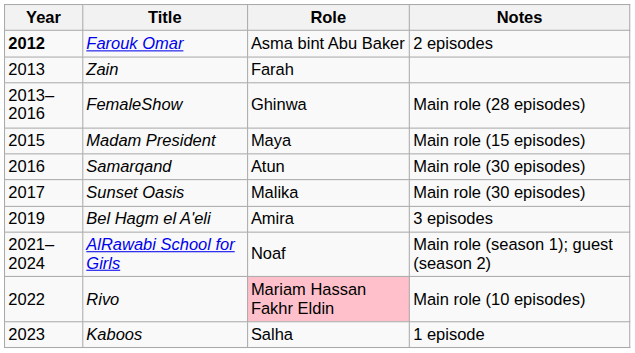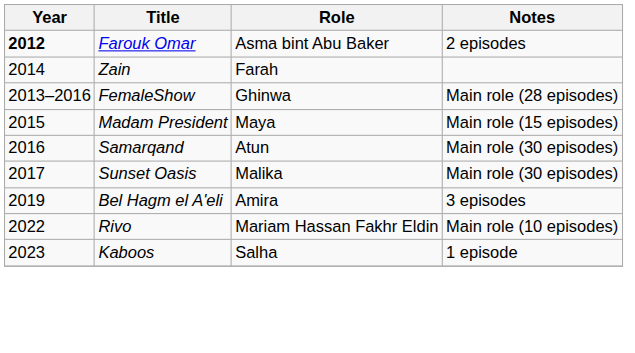 <table class="wikitable sortable">
 <tr>
 <th>Year</th>
 <th>Title</th>
 <th>Role</th>
 <th class="unsortable">Notes</th>
 </tr>
 <tr>
 <td><strong>2012</strong></td>
 <td><em><a href='#'>Farouk Omar</a></em></td>
 <td>Asma bint Abu Baker</td>
 <td>2 episodes</td>
 </tr>
 <tr>
-<td>2013</td>
+<td>2014</td>
 <td><em>Zain</em></td>
 <td>Farah</td>
 <td></td>
 </tr>
 <tr>
 <td>2013–2016</td>
 <td><em>FemaleShow</em></td>
 <td>Ghinwa</td>
 <td>Main role (28 episodes)</td>
 </tr>
 <tr>
 <td>2015</td>
 <td><em>Madam President</em></td>
 <td>Maya</td>
 <td>Main role (15 episodes)</td>
 </tr>
 <tr>
 <td>2016</td>
 <td><em>Samarqand</em></td>
 <td>Atun</td>
 <td>Main role (30 episodes)</td>
 </tr>
 <tr>
 <td>2017</td>
 <td><em>Sunset Oasis</em></td>
 <td>Malika</td>
 <td>Main role (30 episodes)</td>
 </tr>
 <tr>
 <td>2019</td>
 <td><em>Bel Hagm el A'eli</em></td>
 <td>Amira</td>
 <td>3 episodes</td>
 </tr>
 <tr>
-<td>2021–2024</td>
-<td><em><a href='#'>AlRawabi School for Girls</a></em></td>
-<td>Noaf</td>
-<td>Main role (season 1); guest (season 2)</td>
-</tr>
-<tr>
 <td>2022</td>
 <td><em>Rivo</em></td>
-<td style="background: pink;">Mariam Hassan Fakhr Eldin</td>
+<td>Mariam Hassan Fakhr Eldin</td>
 <td>Main role (10 episodes)</td>
 </tr>
 <tr>
 <td>2023</td>
 <td><em>Kaboos</em></td>
 <td>Salha</td>
 <td>1 episode</td>
 </tr>
 <tr>
 </tr>
 </table>
